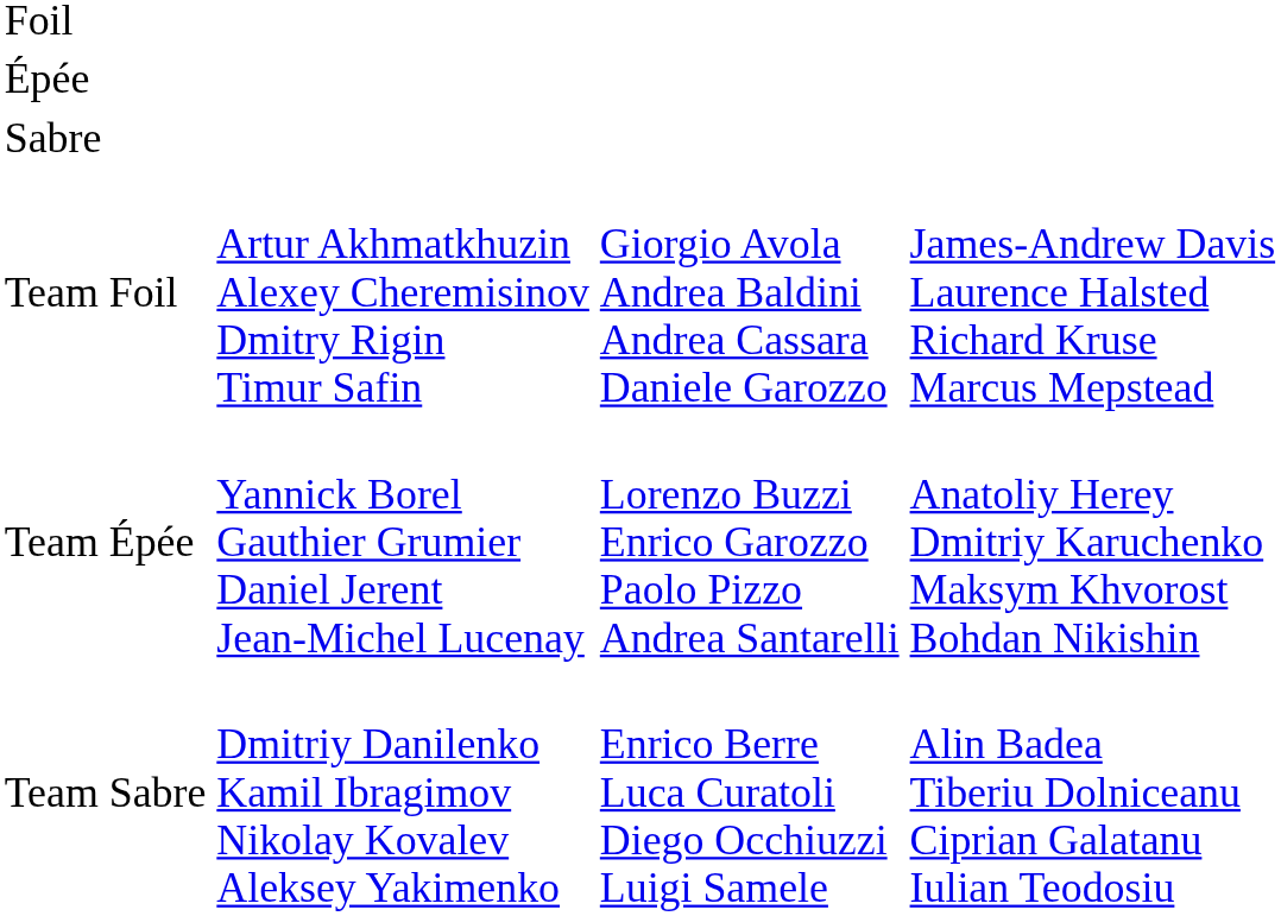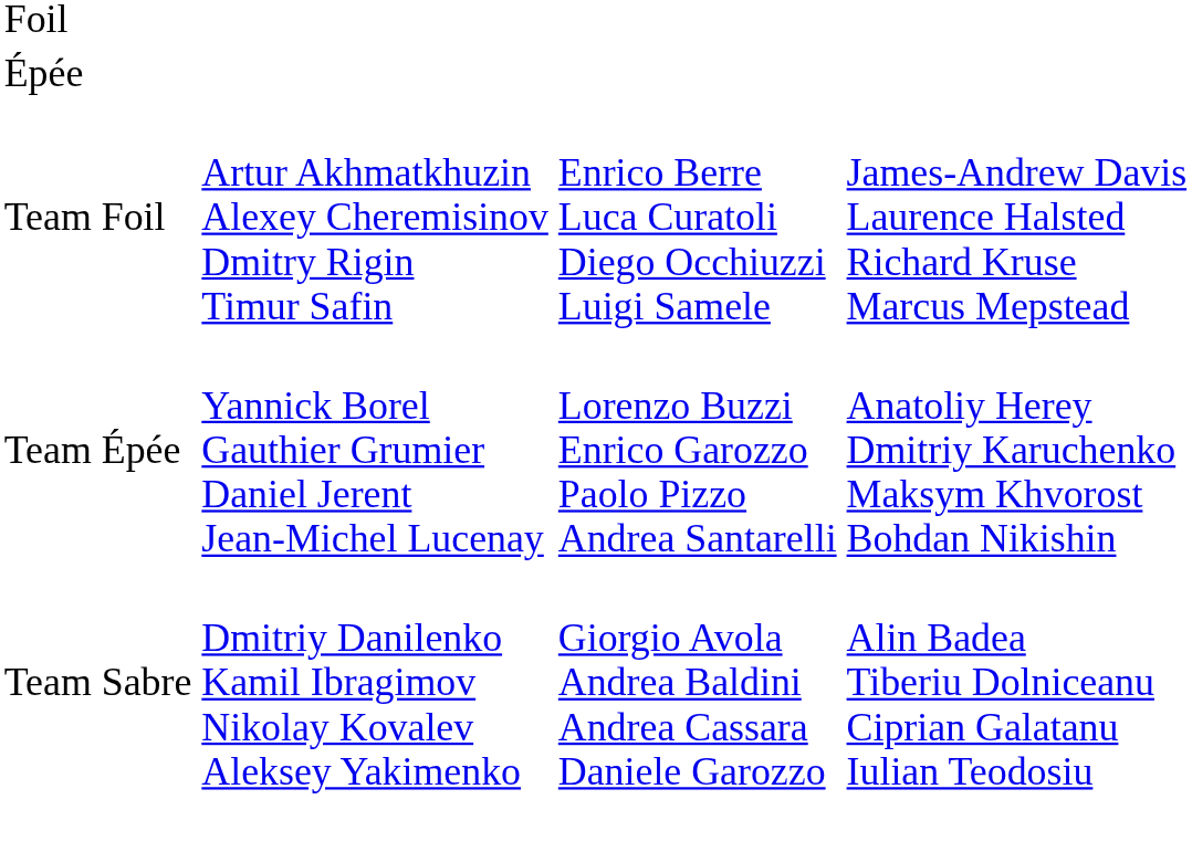 <table>
 <tr>
 <td>Foil</td>
 <td></td>
 <td></td>
 <td><br></td>
 </tr>
 <tr>
 <td>Épée</td>
 <td></td>
 <td></td>
 <td><br></td>
 </tr>
 <tr>
-<td>Sabre</td>
-<td></td>
-<td></td>
-<td><br></td>
-</tr>
-<tr>
 <td>Team Foil</td>
 <td> <br> <a href='#'>Artur Akhmatkhuzin</a> <br> <a href='#'>Alexey Cheremisinov</a> <br> <a href='#'>Dmitry Rigin</a> <br> <a href='#'>Timur Safin</a></td>
-<td> <br> <a href='#'>Giorgio Avola</a> <br> <a href='#'>Andrea Baldini</a> <br> <a href='#'>Andrea Cassara</a> <br> <a href='#'>Daniele Garozzo</a></td>
+<td> <br> <a href='#'>Enrico Berre</a> <br> <a href='#'>Luca Curatoli</a> <br> <a href='#'>Diego Occhiuzzi</a> <br> <a href='#'>Luigi Samele</a></td>
 <td> <br> <a href='#'>James-Andrew Davis</a> <br> <a href='#'>Laurence Halsted</a> <br> <a href='#'>Richard Kruse</a> <br> <a href='#'>Marcus Mepstead</a></td>
 </tr>
 <tr>
 <td>Team Épée</td>
 <td> <br> <a href='#'>Yannick Borel</a> <br> <a href='#'>Gauthier Grumier</a> <br> <a href='#'>Daniel Jerent</a> <br> <a href='#'>Jean-Michel Lucenay</a></td>
 <td> <br> <a href='#'>Lorenzo Buzzi</a> <br> <a href='#'>Enrico Garozzo</a> <br> <a href='#'>Paolo Pizzo</a> <br> <a href='#'>Andrea Santarelli</a></td>
 <td> <br> <a href='#'>Anatoliy Herey</a> <br> <a href='#'>Dmitriy Karuchenko</a> <br> <a href='#'>Maksym Khvorost</a> <br> <a href='#'>Bohdan Nikishin</a></td>
 </tr>
 <tr>
 <td>Team Sabre</td>
 <td> <br> <a href='#'>Dmitriy Danilenko</a> <br> <a href='#'>Kamil Ibragimov</a> <br> <a href='#'>Nikolay Kovalev</a> <br> <a href='#'>Aleksey Yakimenko</a></td>
-<td> <br> <a href='#'>Enrico Berre</a> <br> <a href='#'>Luca Curatoli</a> <br> <a href='#'>Diego Occhiuzzi</a> <br> <a href='#'>Luigi Samele</a></td>
+<td> <br> <a href='#'>Giorgio Avola</a> <br> <a href='#'>Andrea Baldini</a> <br> <a href='#'>Andrea Cassara</a> <br> <a href='#'>Daniele Garozzo</a></td>
 <td> <br> <a href='#'>Alin Badea</a> <br> <a href='#'>Tiberiu Dolniceanu</a> <br> <a href='#'>Ciprian Galatanu</a> <br> <a href='#'>Iulian Teodosiu</a></td>
 </tr>
 </table>
